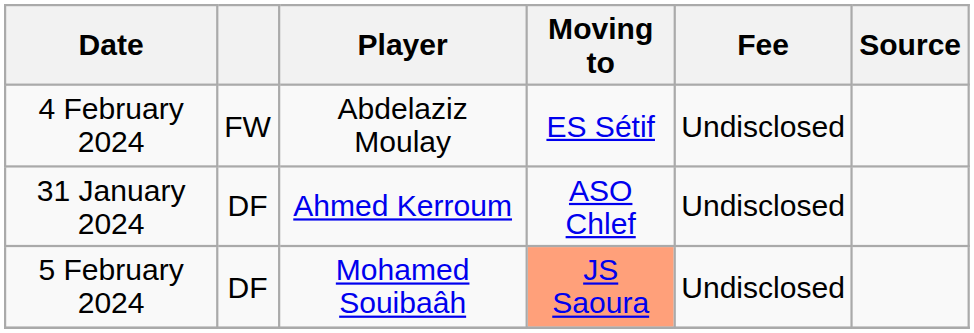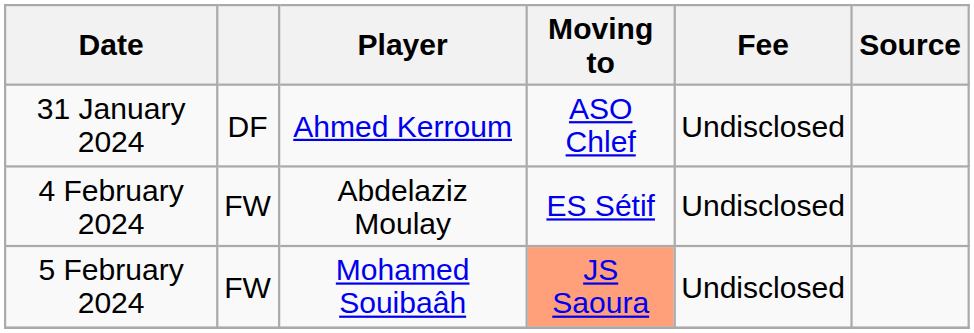 <table class="wikitable sortable" style="width:70%; text-align:center; font-size:85%; text-align:centre;">
 <tr>
 <th>Date</th>
 <th></th>
 <th>Player</th>
 <th>Moving to</th>
 <th>Fee</th>
 <th>Source</th>
 </tr>
 <tr>
+<td>31 January 2024</td>
+<td>DF</td>
+<td> <a href='#'>Ahmed Kerroum</a></td>
+<td><a href='#'>ASO Chlef</a></td>
+<td>Undisclosed</td>
+<td></td>
+</tr>
+<tr>
 <td>4 February 2024</td>
 <td>FW</td>
 <td> Abdelaziz Moulay</td>
 <td><a href='#'>ES Sétif</a></td>
 <td>Undisclosed</td>
 <td></td>
 </tr>
 <tr>
-<td>31 January 2024</td>
-<td>DF</td>
-<td> <a href='#'>Ahmed Kerroum</a></td>
-<td><a href='#'>ASO Chlef</a></td>
-<td>Undisclosed</td>
-<td></td>
-</tr>
-<tr>
 <td>5 February 2024</td>
-<td>DF</td>
+<td>FW</td>
 <td> <a href='#'>Mohamed Souibaâh</a></td>
 <td style="background: lightsalmon;"><a href='#'>JS Saoura</a></td>
 <td>Undisclosed</td>
 <td></td>
 </tr>
 <tr>
 </tr>
 </table>
